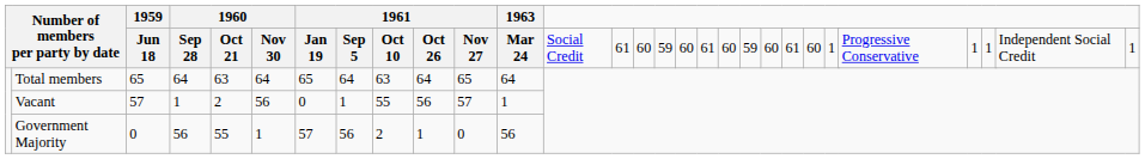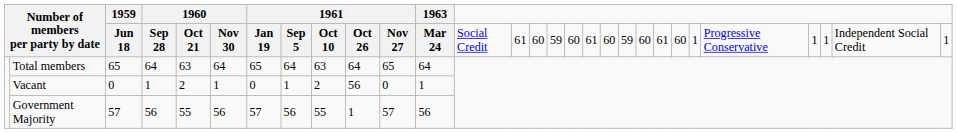 <table class="wikitable">
 <tr>
 <th colspan=2 rowspan=2>Number of members<br>per party by date</th>
 <th>1959</th>
 <th colspan=3>1960</th>
 <th colspan=5>1961</th>
 <th>1963</th>
 </tr>
 <tr>
 <th>Jun 18</th>
 <th>Sep 28</th>
 <th>Oct 21</th>
 <th>Nov 30</th>
 <th>Jan 19</th>
 <th>Sep 5</th>
 <th>Oct 10</th>
 <th>Oct 26</th>
 <th>Nov 27</th>
 <th>Mar 24<br></th>
 <td><a href='#'>Social Credit</a></td>
 <td>61</td>
 <td>60</td>
 <td>59</td>
 <td>60</td>
 <td>61</td>
 <td>60</td>
 <td>59</td>
 <td>60</td>
 <td>61</td>
 <td>60<br></td>
 <td colspan=10>1<br></td>
 <td><a href='#'>Progressive Conservative</a></td>
 <td colspan=10>1<br></td>
 <td colspan=10>1<br></td>
 <td>Independent Social Credit</td>
 <td colspan=10>1</td>
 </tr>
 <tr>
 <td rowspan=3></td>
 <td>Total members</td>
 <td>65</td>
 <td>64</td>
 <td>63</td>
 <td>64</td>
 <td>65</td>
 <td>64</td>
 <td>63</td>
 <td>64</td>
 <td>65</td>
 <td>64</td>
 </tr>
 <tr>
 <td>Vacant</td>
-<td>57</td>
+<td>0</td>
+<td>1</td>
+<td>2</td>
+<td>1</td>
+<td>0</td>
 <td>1</td>
 <td>2</td>
 <td>56</td>
 <td>0</td>
 <td>1</td>
+</tr>
+<tr>
+<td>Government Majority</td>
+<td>57</td>
+<td>56</td>
 <td>55</td>
 <td>56</td>
 <td>57</td>
-<td>1</td>
-</tr>
-<tr>
-<td>Government Majority</td>
-<td>0</td>
 <td>56</td>
 <td>55</td>
 <td>1</td>
 <td>57</td>
 <td>56</td>
-<td>2</td>
-<td>1</td>
-<td>0</td>
-<td>56</td>
 </tr>
 </table>
